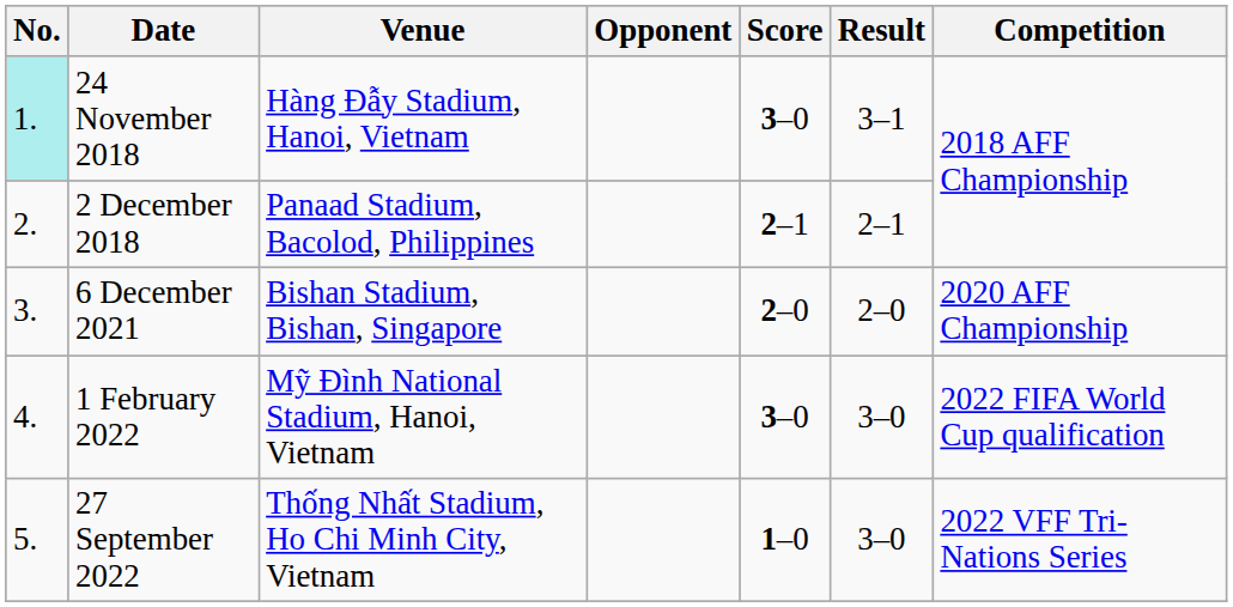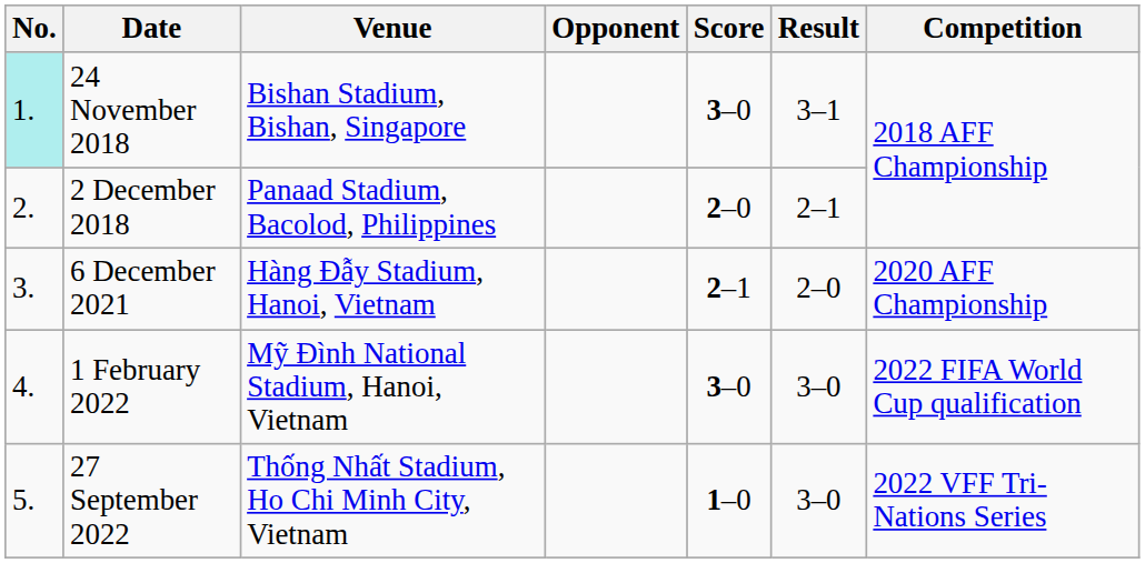 <table class="wikitable">
 <tr>
 <th>No.</th>
 <th>Date</th>
 <th>Venue</th>
 <th>Opponent</th>
 <th>Score</th>
 <th>Result</th>
 <th>Competition</th>
 </tr>
 <tr>
 <td style="background: paleturquoise;">1.</td>
 <td>24 November 2018</td>
-<td><a href='#'>Hàng Đẫy Stadium</a>, <a href='#'>Hanoi</a>, <a href='#'>Vietnam</a></td>
+<td><a href='#'>Bishan Stadium</a>, <a href='#'>Bishan</a>, <a href='#'>Singapore</a></td>
 <td></td>
 <td align=center><strong>3</strong>–0</td>
 <td align=center>3–1</td>
 <td rowspan=2><a href='#'>2018 AFF Championship</a></td>
 </tr>
 <tr>
 <td>2.</td>
 <td>2 December 2018</td>
 <td><a href='#'>Panaad Stadium</a>, <a href='#'>Bacolod</a>, <a href='#'>Philippines</a></td>
 <td></td>
-<td align=center><strong>2</strong>–1</td>
+<td align=center><strong>2</strong>–0</td>
 <td align=center>2–1</td>
 </tr>
 <tr>
 <td>3.</td>
 <td>6 December 2021</td>
-<td><a href='#'>Bishan Stadium</a>, <a href='#'>Bishan</a>, <a href='#'>Singapore</a></td>
+<td><a href='#'>Hàng Đẫy Stadium</a>, <a href='#'>Hanoi</a>, <a href='#'>Vietnam</a></td>
 <td></td>
-<td align=center><strong>2</strong>–0</td>
+<td align=center><strong>2</strong>–1</td>
 <td align=center>2–0</td>
 <td><a href='#'>2020 AFF Championship</a></td>
 </tr>
 <tr>
 <td>4.</td>
 <td>1 February 2022</td>
 <td><a href='#'>Mỹ Đình National Stadium</a>, Hanoi, Vietnam</td>
 <td></td>
 <td align=center><strong>3</strong>–0</td>
 <td align=center>3–0</td>
 <td><a href='#'>2022 FIFA World Cup qualification</a></td>
 </tr>
 <tr>
 <td>5.</td>
 <td>27 September 2022</td>
 <td><a href='#'>Thống Nhất Stadium</a>, <a href='#'>Ho Chi Minh City</a>, Vietnam</td>
 <td></td>
 <td align=center><strong>1</strong>–0</td>
 <td align=center>3–0</td>
 <td><a href='#'>2022 VFF Tri-Nations Series</a></td>
 </tr>
 </table>
